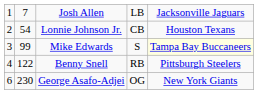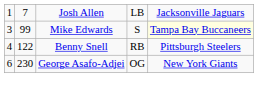 <table class="wikitable" style="text-align:center">
 <tr>
 <td>1</td>
 <td>7</td>
 <td><a href='#'>Josh Allen</a></td>
 <td>LB</td>
 <td><a href='#'>Jacksonville Jaguars</a></td>
-</tr>
-<tr>
-<td>2</td>
-<td>54</td>
-<td><a href='#'>Lonnie Johnson Jr.</a></td>
-<td>CB</td>
-<td><a href='#'>Houston Texans</a></td>
 </tr>
 <tr>
 <td>3</td>
 <td>99</td>
 <td><a href='#'>Mike Edwards</a></td>
 <td>S</td>
 <td style="background: lightyellow;"><a href='#'>Tampa Bay Buccaneers</a></td>
 </tr>
 <tr>
 <td>4</td>
 <td>122</td>
 <td><a href='#'>Benny Snell</a></td>
 <td>RB</td>
 <td><a href='#'>Pittsburgh Steelers</a></td>
 </tr>
 <tr>
 <td>6</td>
 <td>230</td>
 <td><a href='#'>George Asafo-Adjei</a></td>
 <td>OG</td>
 <td><a href='#'>New York Giants</a></td>
 </tr>
 </table>
